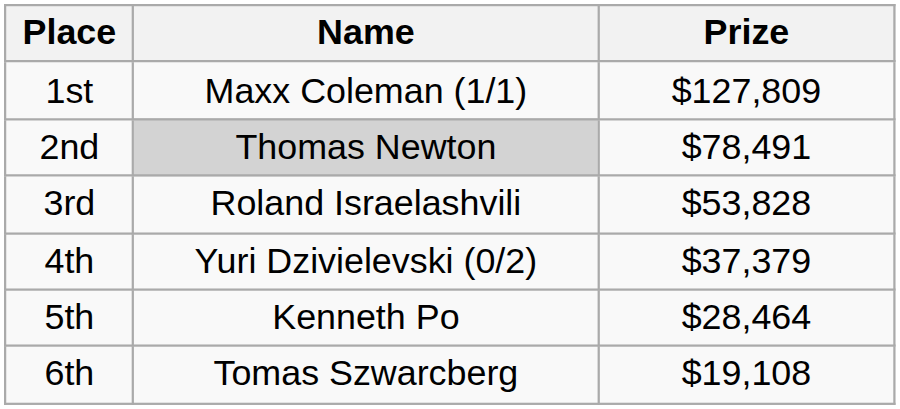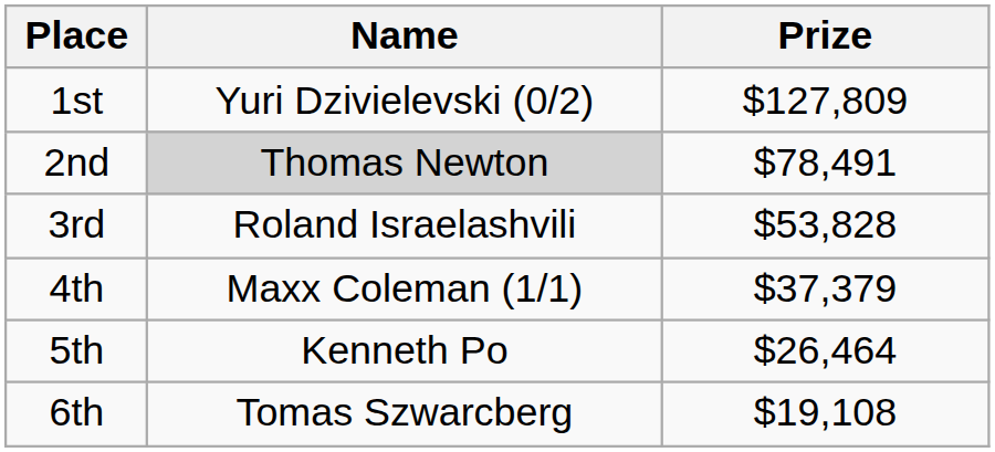 <table class="wikitable">
 <tr>
 <th width="50">Place</th>
 <th width="200">Name</th>
 <th width="125">Prize</th>
 </tr>
 <tr>
 <td align = "center">1st</td>
-<td align = "center"> Maxx Coleman (1/1)</td>
+<td align = "center"> Yuri Dzivielevski (0/2)</td>
 <td align = "center">$127,809</td>
 </tr>
 <tr>
 <td align = "center">2nd</td>
 <td align = "center" style="background: lightgrey;"> Thomas Newton</td>
 <td align = "center">$78,491</td>
 </tr>
 <tr>
 <td align = "center">3rd</td>
 <td align = "center"> Roland Israelashvili</td>
 <td align = "center">$53,828</td>
 </tr>
 <tr>
 <td align = "center">4th</td>
-<td align = "center"> Yuri Dzivielevski (0/2)</td>
+<td align = "center"> Maxx Coleman (1/1)</td>
 <td align = "center">$37,379</td>
 </tr>
 <tr>
 <td align = "center">5th</td>
 <td align = "center"> Kenneth Po</td>
-<td align = "center">$28,464</td>
+<td align = "center">$26,464</td>
 </tr>
 <tr>
 <td align = "center">6th</td>
 <td align = "center"> Tomas Szwarcberg</td>
 <td align = "center">$19,108</td>
 </tr>
 </table>
